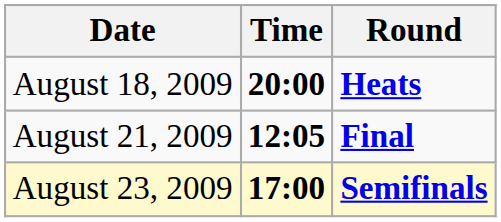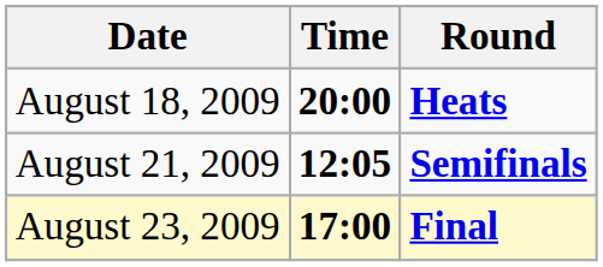 <table class="wikitable">
 <tr>
 <th>Date</th>
 <th>Time</th>
 <th>Round</th>
 </tr>
 <tr>
 <td>August 18, 2009</td>
 <td><strong>20:00</strong></td>
 <td><strong><a href='#'>Heats</a></strong></td>
 </tr>
 <tr>
 <td>August 21, 2009</td>
 <td><strong>12:05</strong></td>
-<td><strong><a href='#'>Final</a></strong></td>
+<td><strong><a href='#'>Semifinals</a></strong></td>
 </tr>
 <tr style=background:lemonchiffon>
 <td>August 23, 2009</td>
 <td><strong>17:00</strong></td>
-<td><strong><a href='#'>Semifinals</a></strong></td>
+<td><strong><a href='#'>Final</a></strong></td>
 </tr>
 </table>
